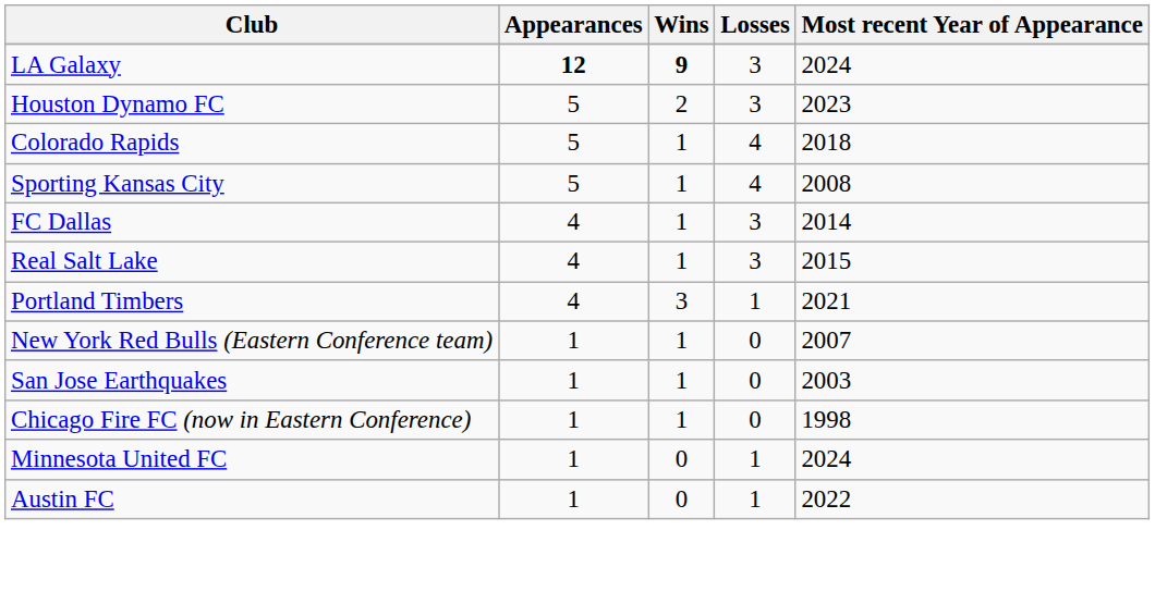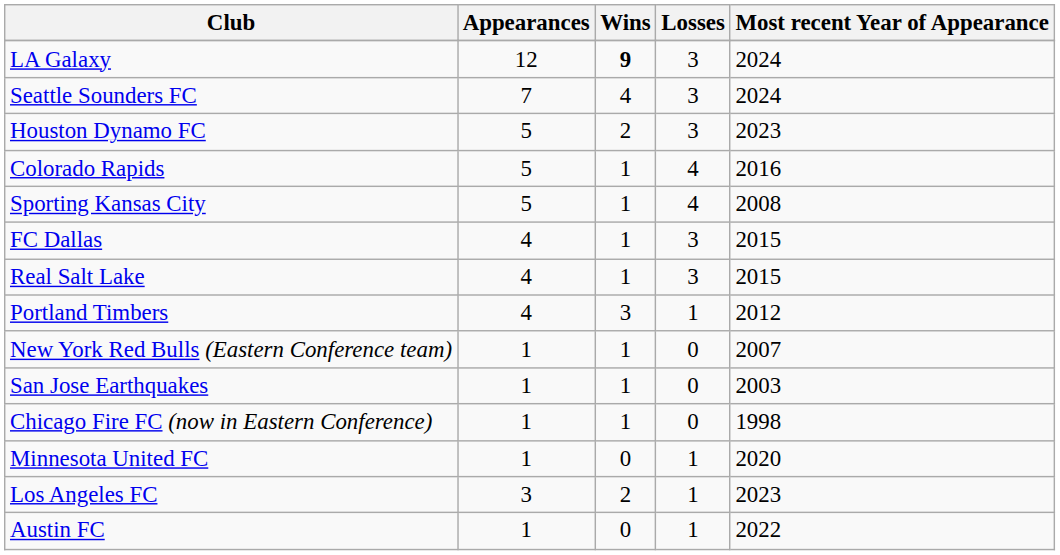 <table class="wikitable sortable" style=text-align:center;">
 <tr>
 <th>Club</th>
 <th>Appearances</th>
 <th>Wins</th>
 <th>Losses</th>
 <th>Most recent Year of Appearance</th>
 </tr>
 <tr>
 </tr>
 <tr>
 <td style="text-align:left"><a href='#'>LA Galaxy</a></td>
-<td><strong>12</strong></td>
+<td>12</td>
 <td><strong>9</strong></td>
 <td>3</td>
 <td align=left>2024</td>
+</tr>
+<tr>
+<td style="text-align:left"><a href='#'>Seattle Sounders FC</a></td>
+<td>7</td>
+<td>4</td>
+<td>3</td>
+<td align="left">2024</td>
 </tr>
 <tr>
 <td style="text-align:left"><a href='#'>Houston Dynamo FC</a></td>
 <td>5</td>
 <td>2</td>
 <td>3</td>
 <td align=left>2023</td>
 </tr>
 <tr>
 <td style="text-align:left"><a href='#'>Colorado Rapids</a></td>
 <td>5</td>
 <td>1</td>
 <td>4</td>
-<td align="left">2018</td>
+<td align="left">2016</td>
 </tr>
 <tr>
 <td style="text-align:left"><a href='#'>Sporting Kansas City</a></td>
 <td>5</td>
 <td>1</td>
 <td>4</td>
 <td align=left>2008</td>
 </tr>
 <tr>
 <td style="text-align:left"><a href='#'>FC Dallas</a></td>
 <td>4</td>
 <td>1</td>
 <td>3</td>
-<td align="left">2014</td>
+<td align="left">2015</td>
 </tr>
 <tr>
 <td style="text-align:left"><a href='#'>Real Salt Lake</a></td>
 <td>4</td>
 <td>1</td>
 <td>3</td>
 <td align="left">2015</td>
 </tr>
 <tr>
 <td style="text-align: left"><a href='#'>Portland Timbers</a></td>
 <td>4</td>
 <td>3</td>
 <td>1</td>
-<td align=left>2021</td>
+<td align=left>2012</td>
 </tr>
 <tr>
 <td style="text-align: left"><a href='#'>New York Red Bulls</a> <em>(Eastern Conference team)</em></td>
 <td>1</td>
 <td>1</td>
 <td>0</td>
 <td align="left">2007</td>
 </tr>
 <tr>
 <td style="text-align:left"><a href='#'>San Jose Earthquakes</a></td>
 <td>1</td>
 <td>1</td>
 <td>0</td>
 <td align="left">2003</td>
 </tr>
 <tr>
 <td style="text-align:left"><a href='#'>Chicago Fire FC</a> <em>(now in Eastern Conference)</em></td>
 <td>1</td>
 <td>1</td>
 <td>0</td>
 <td align="left">1998</td>
 </tr>
 <tr>
 <td style="text-align:left"><a href='#'>Minnesota United FC</a></td>
 <td>1</td>
 <td>0</td>
 <td>1</td>
-<td align="left">2024</td>
+<td align="left">2020</td>
+</tr>
+<tr>
+<td style="text-align: left"><a href='#'>Los Angeles FC</a></td>
+<td>3</td>
+<td>2</td>
+<td>1</td>
+<td align="left">2023</td>
 </tr>
 <tr>
 <td style="text-align:left"><a href='#'>Austin FC</a></td>
 <td>1</td>
 <td>0</td>
 <td>1</td>
 <td align="left">2022</td>
 </tr>
 </table>
